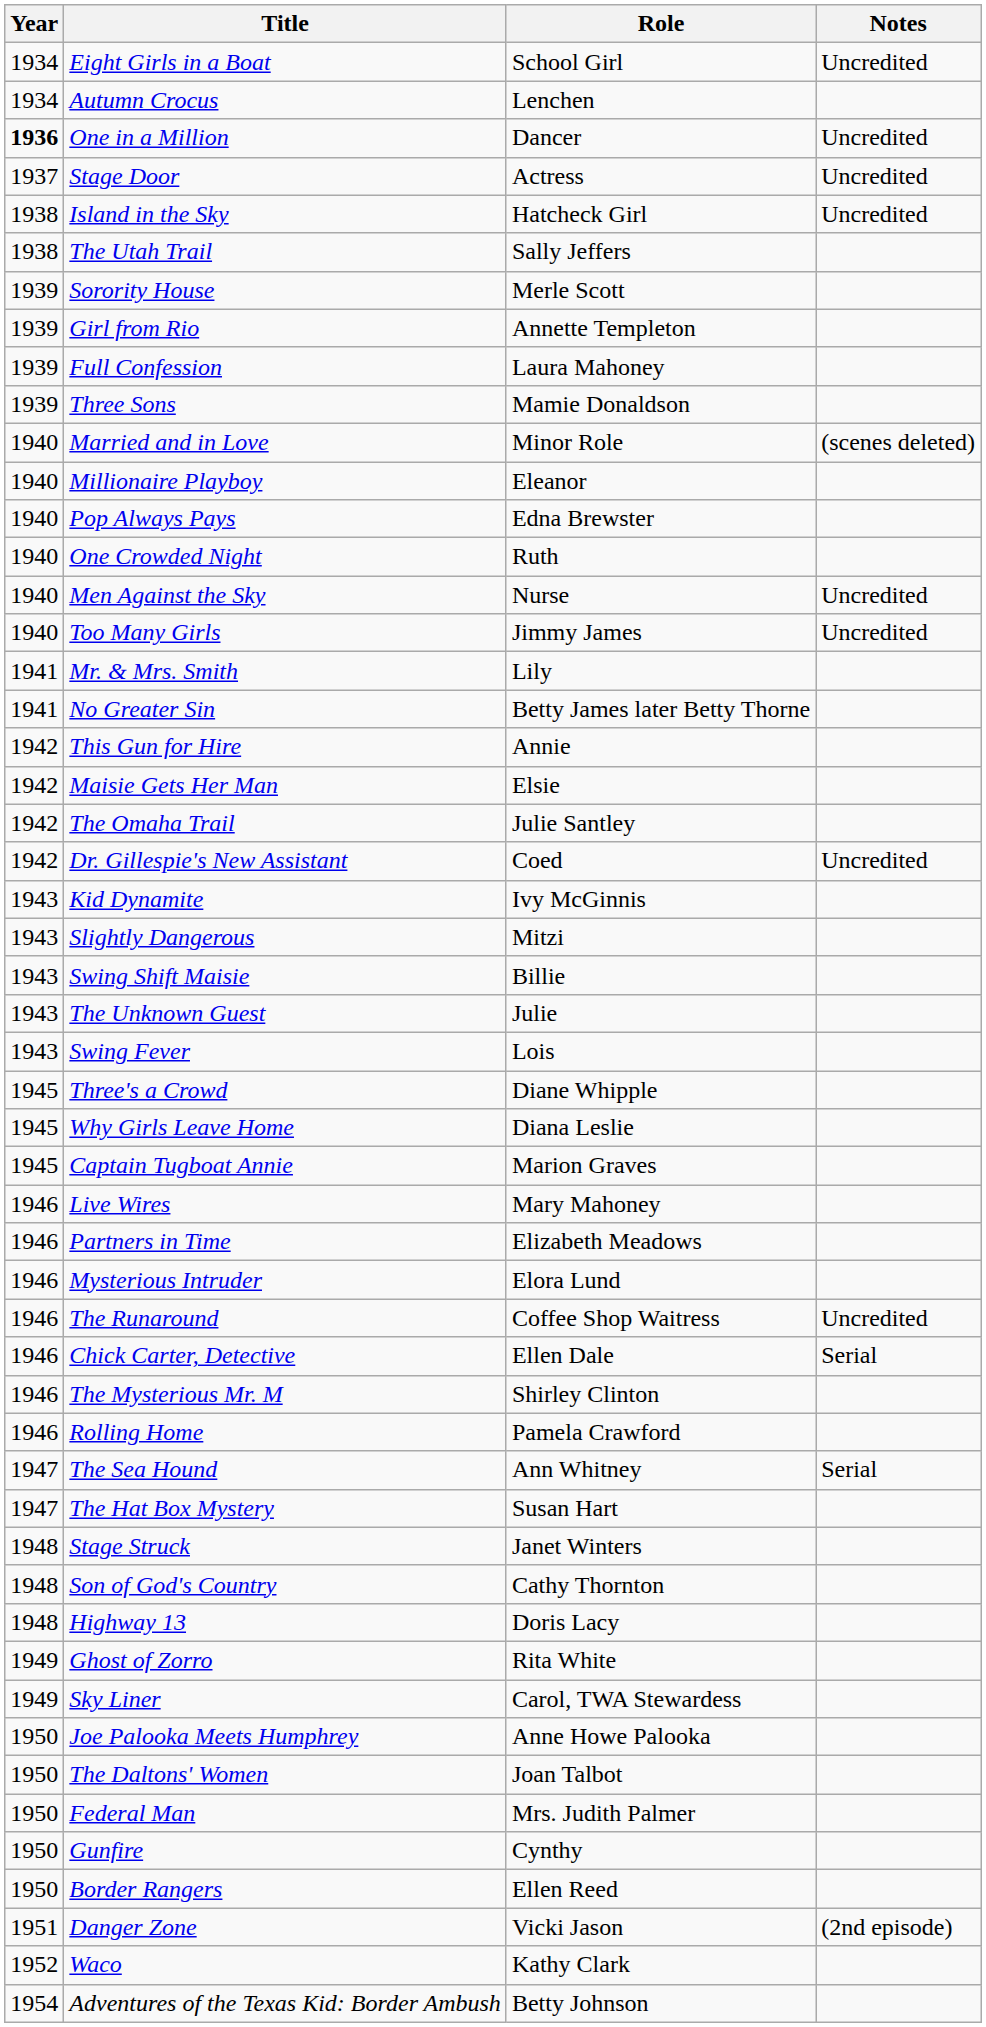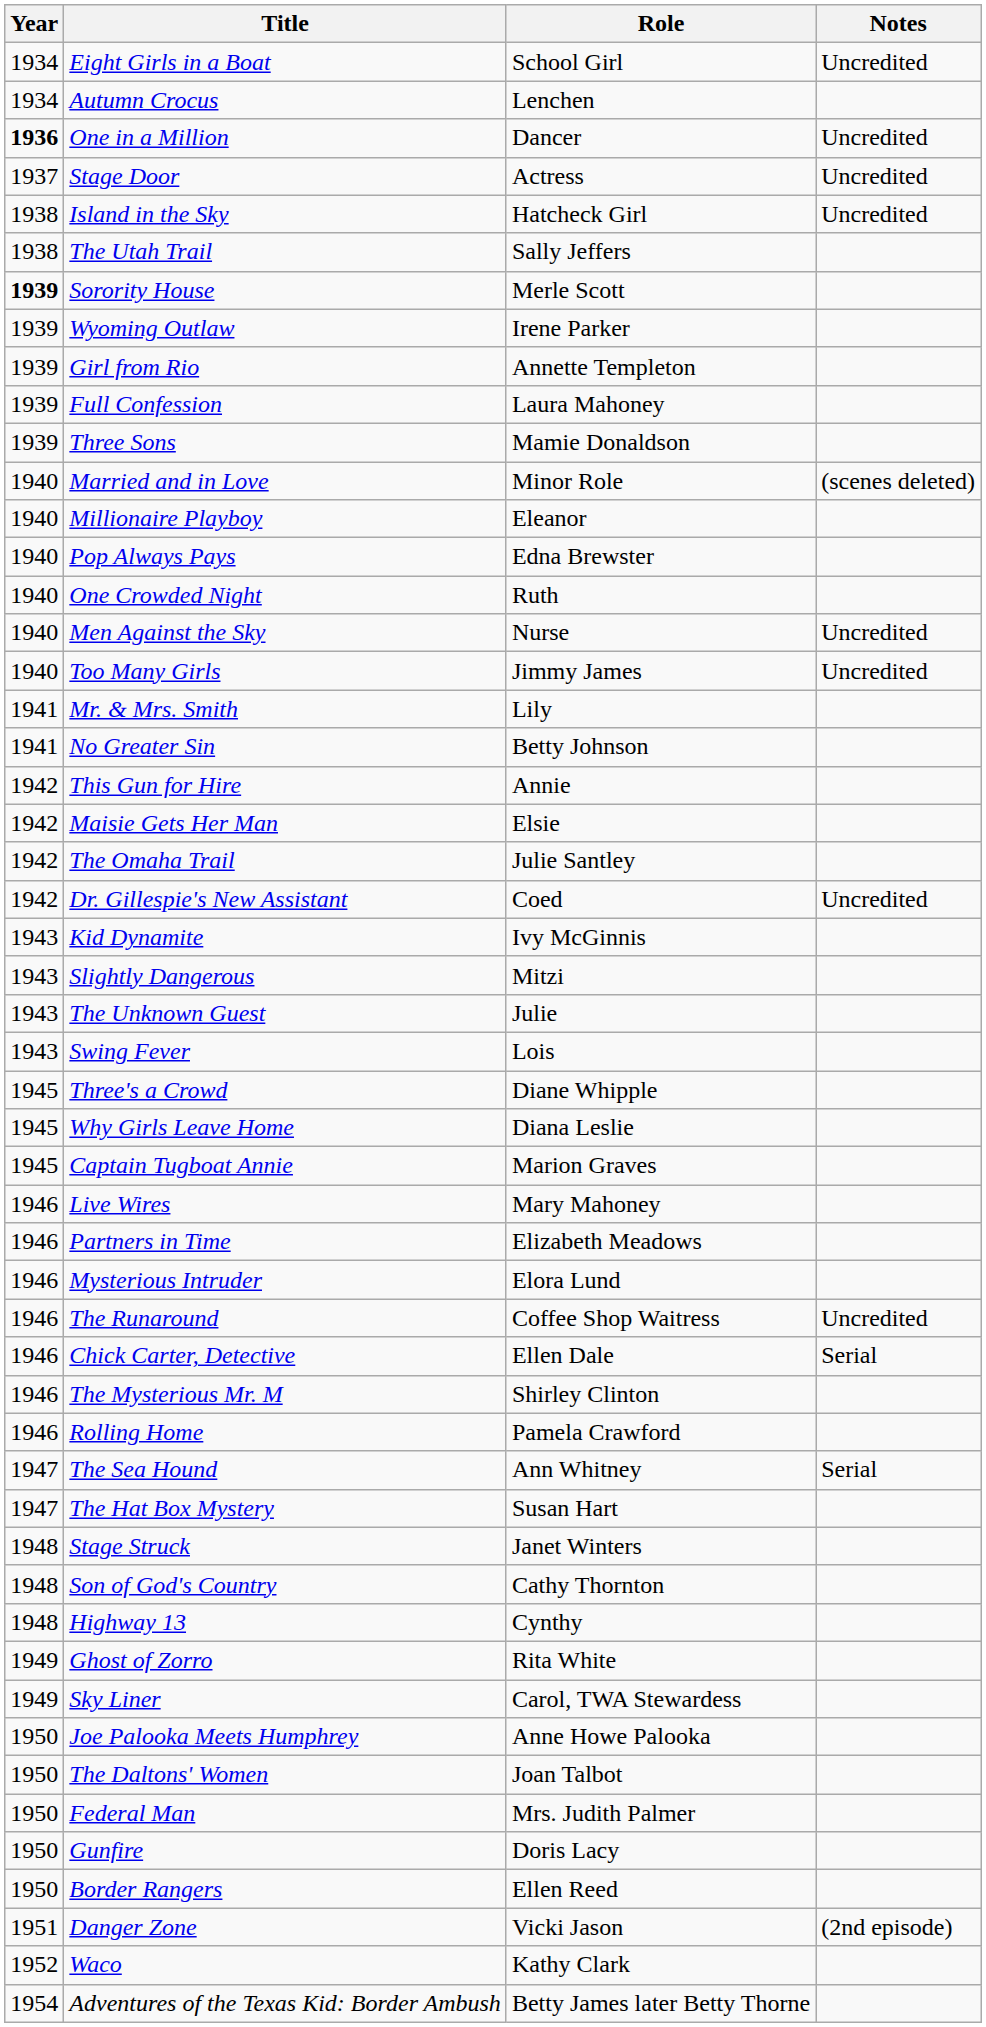 <table class="wikitable">
 <tr>
 <th>Year</th>
 <th>Title</th>
 <th>Role</th>
 <th>Notes</th>
 </tr>
 <tr>
 <td>1934</td>
 <td><em><a href='#'>Eight Girls in a Boat</a></em></td>
 <td>School Girl</td>
 <td>Uncredited</td>
 </tr>
 <tr>
 <td>1934</td>
 <td><em><a href='#'>Autumn Crocus</a></em></td>
 <td>Lenchen</td>
 <td></td>
 </tr>
 <tr>
 <td><strong>1936</strong></td>
 <td><em><a href='#'>One in a Million</a></em></td>
 <td>Dancer</td>
 <td>Uncredited</td>
 </tr>
 <tr>
 <td>1937</td>
 <td><em><a href='#'>Stage Door</a></em></td>
 <td>Actress</td>
 <td>Uncredited</td>
 </tr>
 <tr>
 <td>1938</td>
 <td><em><a href='#'>Island in the Sky</a></em></td>
 <td>Hatcheck Girl</td>
 <td>Uncredited</td>
 </tr>
 <tr>
 <td>1938</td>
 <td><em><a href='#'>The Utah Trail</a></em></td>
 <td>Sally Jeffers</td>
 <td></td>
 </tr>
 <tr>
-<td>1939</td>
+<td><strong>1939</strong></td>
 <td><em><a href='#'>Sorority House</a></em></td>
 <td>Merle Scott</td>
+<td></td>
+</tr>
+<tr>
+<td>1939</td>
+<td><em><a href='#'>Wyoming Outlaw</a></em></td>
+<td>Irene Parker</td>
 <td></td>
 </tr>
 <tr>
 <td>1939</td>
 <td><em><a href='#'>Girl from Rio</a></em></td>
 <td>Annette Templeton</td>
 <td></td>
 </tr>
 <tr>
 <td>1939</td>
 <td><em><a href='#'>Full Confession</a></em></td>
 <td>Laura Mahoney</td>
 <td></td>
 </tr>
 <tr>
 <td>1939</td>
 <td><em><a href='#'>Three Sons</a></em></td>
 <td>Mamie Donaldson</td>
 <td></td>
 </tr>
 <tr>
 <td>1940</td>
 <td><em><a href='#'>Married and in Love</a></em></td>
 <td>Minor Role</td>
 <td>(scenes deleted)</td>
 </tr>
 <tr>
 <td>1940</td>
 <td><em><a href='#'>Millionaire Playboy</a></em></td>
 <td>Eleanor</td>
 <td></td>
 </tr>
 <tr>
 <td>1940</td>
 <td><em><a href='#'>Pop Always Pays</a></em></td>
 <td>Edna Brewster</td>
 <td></td>
 </tr>
 <tr>
 <td>1940</td>
 <td><em><a href='#'>One Crowded Night</a></em></td>
 <td>Ruth</td>
 <td></td>
 </tr>
 <tr>
 <td>1940</td>
 <td><em><a href='#'>Men Against the Sky</a></em></td>
 <td>Nurse</td>
 <td>Uncredited</td>
 </tr>
 <tr>
 <td>1940</td>
 <td><em><a href='#'>Too Many Girls</a></em></td>
 <td>Jimmy James</td>
 <td>Uncredited</td>
 </tr>
 <tr>
 <td>1941</td>
 <td><em><a href='#'>Mr. & Mrs. Smith</a></em></td>
 <td>Lily</td>
 <td></td>
 </tr>
 <tr>
 <td>1941</td>
 <td><em><a href='#'>No Greater Sin</a></em></td>
-<td>Betty James later Betty Thorne</td>
+<td>Betty Johnson</td>
 <td></td>
 </tr>
 <tr>
 <td>1942</td>
 <td><em><a href='#'>This Gun for Hire</a></em></td>
 <td>Annie</td>
 <td></td>
 </tr>
 <tr>
 <td>1942</td>
 <td><em><a href='#'>Maisie Gets Her Man</a></em></td>
 <td>Elsie</td>
 <td></td>
 </tr>
 <tr>
 <td>1942</td>
 <td><em><a href='#'>The Omaha Trail</a></em></td>
 <td>Julie Santley</td>
 <td></td>
 </tr>
 <tr>
 <td>1942</td>
 <td><em><a href='#'>Dr. Gillespie's New Assistant</a></em></td>
 <td>Coed</td>
 <td>Uncredited</td>
 </tr>
 <tr>
 <td>1943</td>
 <td><em><a href='#'>Kid Dynamite</a></em></td>
 <td>Ivy McGinnis</td>
 <td></td>
 </tr>
 <tr>
 <td>1943</td>
 <td><em><a href='#'>Slightly Dangerous</a></em></td>
 <td>Mitzi</td>
-<td></td>
-</tr>
-<tr>
-<td>1943</td>
-<td><em><a href='#'>Swing Shift Maisie</a></em></td>
-<td>Billie</td>
 <td></td>
 </tr>
 <tr>
 <td>1943</td>
 <td><em><a href='#'>The Unknown Guest</a></em></td>
 <td>Julie</td>
 <td></td>
 </tr>
 <tr>
 <td>1943</td>
 <td><em><a href='#'>Swing Fever</a></em></td>
 <td>Lois</td>
 <td></td>
 </tr>
 <tr>
 <td>1945</td>
 <td><em><a href='#'>Three's a Crowd</a></em></td>
 <td>Diane Whipple</td>
 <td></td>
 </tr>
 <tr>
 <td>1945</td>
 <td><em><a href='#'>Why Girls Leave Home</a></em></td>
 <td>Diana Leslie</td>
 <td></td>
 </tr>
 <tr>
 <td>1945</td>
 <td><em><a href='#'>Captain Tugboat Annie</a></em></td>
 <td>Marion Graves</td>
 <td></td>
 </tr>
 <tr>
 <td>1946</td>
 <td><em><a href='#'>Live Wires</a></em></td>
 <td>Mary Mahoney</td>
 <td></td>
 </tr>
 <tr>
 <td>1946</td>
 <td><em><a href='#'>Partners in Time</a></em></td>
 <td>Elizabeth Meadows</td>
 <td></td>
 </tr>
 <tr>
 <td>1946</td>
 <td><em><a href='#'>Mysterious Intruder</a></em></td>
 <td>Elora Lund</td>
 <td></td>
 </tr>
 <tr>
 <td>1946</td>
 <td><em><a href='#'>The Runaround</a></em></td>
 <td>Coffee Shop Waitress</td>
 <td>Uncredited</td>
 </tr>
 <tr>
 <td>1946</td>
 <td><em><a href='#'>Chick Carter, Detective</a></em></td>
 <td>Ellen Dale</td>
 <td>Serial</td>
 </tr>
 <tr>
 <td>1946</td>
 <td><em><a href='#'>The Mysterious Mr. M</a></em></td>
 <td>Shirley Clinton</td>
 <td></td>
 </tr>
 <tr>
 <td>1946</td>
 <td><em><a href='#'>Rolling Home</a></em></td>
 <td>Pamela Crawford</td>
 <td></td>
 </tr>
 <tr>
 <td>1947</td>
 <td><em><a href='#'>The Sea Hound</a></em></td>
 <td>Ann Whitney</td>
 <td>Serial</td>
 </tr>
 <tr>
 <td>1947</td>
 <td><em><a href='#'>The Hat Box Mystery</a></em></td>
 <td>Susan Hart</td>
 <td></td>
 </tr>
 <tr>
 <td>1948</td>
 <td><em><a href='#'>Stage Struck</a></em></td>
 <td>Janet Winters</td>
 <td></td>
 </tr>
 <tr>
 <td>1948</td>
 <td><em><a href='#'>Son of God's Country</a></em></td>
 <td>Cathy Thornton</td>
 <td></td>
 </tr>
 <tr>
 <td>1948</td>
 <td><em><a href='#'>Highway 13</a></em></td>
-<td>Doris Lacy</td>
+<td>Cynthy</td>
 <td></td>
 </tr>
 <tr>
 <td>1949</td>
 <td><em><a href='#'>Ghost of Zorro</a></em></td>
 <td>Rita White</td>
 <td></td>
 </tr>
 <tr>
 <td>1949</td>
 <td><em><a href='#'>Sky Liner</a></em></td>
 <td>Carol, TWA Stewardess</td>
 <td></td>
 </tr>
 <tr>
 <td>1950</td>
 <td><em><a href='#'>Joe Palooka Meets Humphrey</a></em></td>
 <td>Anne Howe Palooka</td>
 <td></td>
 </tr>
 <tr>
 <td>1950</td>
 <td><em><a href='#'>The Daltons' Women</a></em></td>
 <td>Joan Talbot</td>
 <td></td>
 </tr>
 <tr>
 <td>1950</td>
 <td><em><a href='#'>Federal Man</a></em></td>
 <td>Mrs. Judith Palmer</td>
 <td></td>
 </tr>
 <tr>
 <td>1950</td>
 <td><em><a href='#'>Gunfire</a></em></td>
-<td>Cynthy</td>
+<td>Doris Lacy</td>
 <td></td>
 </tr>
 <tr>
 <td>1950</td>
 <td><em><a href='#'>Border Rangers</a></em></td>
 <td>Ellen Reed</td>
 <td></td>
 </tr>
 <tr>
 <td>1951</td>
 <td><em><a href='#'>Danger Zone</a></em></td>
 <td>Vicki Jason</td>
 <td>(2nd episode)</td>
 </tr>
 <tr>
 <td>1952</td>
 <td><em><a href='#'>Waco</a></em></td>
 <td>Kathy Clark</td>
 <td></td>
 </tr>
 <tr>
 <td>1954</td>
 <td><em>Adventures of the Texas Kid: Border Ambush</em></td>
-<td>Betty Johnson</td>
+<td>Betty James later Betty Thorne</td>
 <td></td>
 </tr>
 </table>
